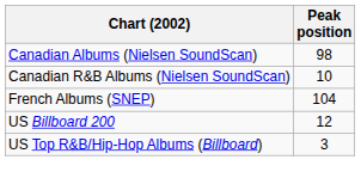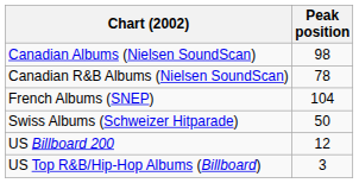 <table class="wikitable sortable">
 <tr>
 <th>Chart (2002)</th>
 <th>Peak<br>position</th>
 </tr>
 <tr>
 <td><a href='#'>Canadian Albums</a> (<a href='#'>Nielsen SoundScan</a>)</td>
 <td align="center">98</td>
 </tr>
 <tr>
 <td>Canadian R&B Albums (<a href='#'>Nielsen SoundScan</a>)</td>
-<td style="text-align:center;">10</td>
+<td style="text-align:center;">78</td>
 </tr>
 <tr>
 <td>French Albums (<a href='#'>SNEP</a>)</td>
 <td style="text-align:center;">104</td>
+</tr>
+<tr>
+<td>Swiss Albums (<a href='#'>Schweizer Hitparade</a>) </td>
+<td style="text-align:center;">50</td>
 </tr>
 <tr>
 <td>US <em><a href='#'>Billboard 200</a></em></td>
 <td style="text-align:center;">12</td>
 </tr>
 <tr>
 <td>US <a href='#'>Top R&B/Hip-Hop Albums</a> (<em><a href='#'>Billboard</a></em>)</td>
 <td style="text-align:center;">3</td>
 </tr>
 </table>
